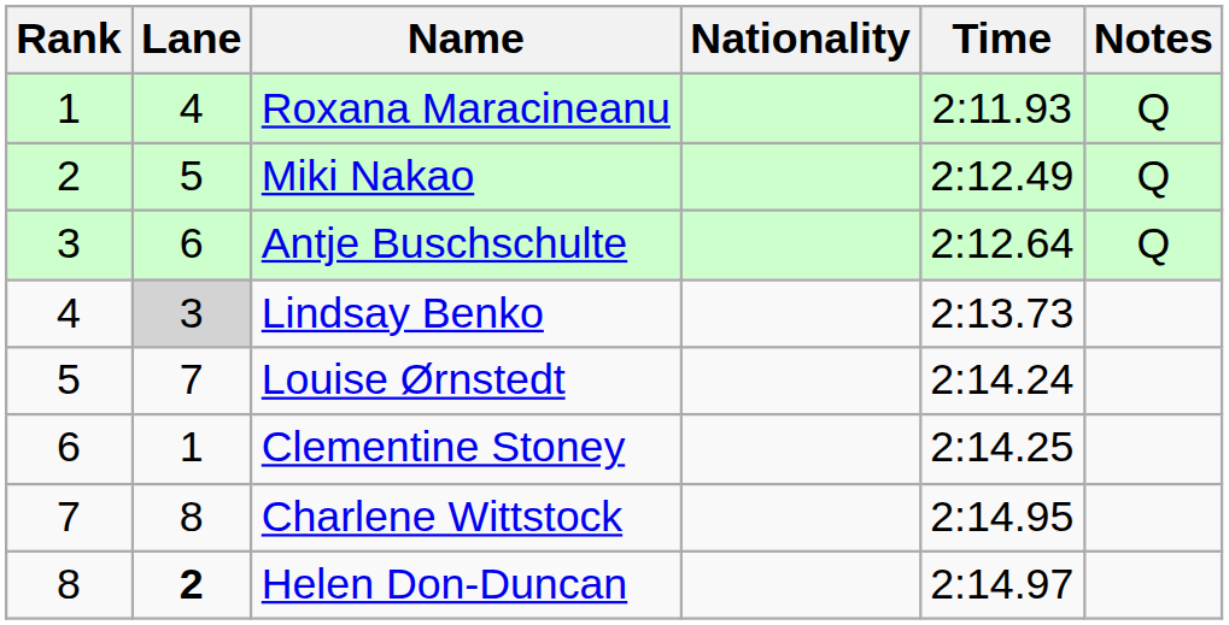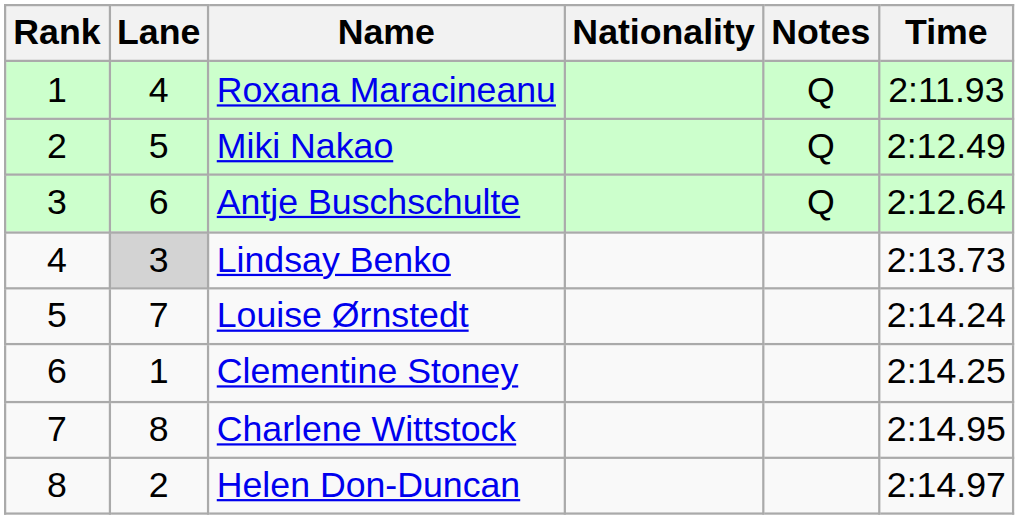 <table class="wikitable sortable" style="text-align:center">
 <tr>
 <th>Rank</th>
 <th>Lane</th>
 <th>Name</th>
 <th>Nationality</th>
+<th>Notes</th>
 <th>Time</th>
-<th>Notes</th>
 </tr>
 <tr bgcolor=#cfc>
 <td>1</td>
 <td>4</td>
 <td align=left><a href='#'>Roxana Maracineanu</a></td>
 <td align=left></td>
+<td>Q</td>
 <td>2:11.93</td>
-<td>Q</td>
 </tr>
 <tr bgcolor=#cfc>
 <td>2</td>
 <td>5</td>
 <td align=left><a href='#'>Miki Nakao</a></td>
 <td align=left></td>
+<td>Q</td>
 <td>2:12.49</td>
-<td>Q</td>
 </tr>
 <tr bgcolor=#cfc>
 <td>3</td>
 <td>6</td>
 <td align=left><a href='#'>Antje Buschschulte</a></td>
 <td align=left></td>
+<td>Q</td>
 <td>2:12.64</td>
-<td>Q</td>
 </tr>
 <tr>
 <td>4</td>
 <td style="background: lightgrey;">3</td>
 <td align=left><a href='#'>Lindsay Benko</a></td>
 <td align=left></td>
+<td></td>
 <td>2:13.73</td>
-<td></td>
 </tr>
 <tr>
 <td>5</td>
 <td>7</td>
 <td align=left><a href='#'>Louise Ørnstedt</a></td>
 <td align=left></td>
+<td></td>
 <td>2:14.24</td>
-<td></td>
 </tr>
 <tr>
 <td>6</td>
 <td>1</td>
 <td align=left><a href='#'>Clementine Stoney</a></td>
 <td align=left></td>
+<td></td>
 <td>2:14.25</td>
-<td></td>
 </tr>
 <tr>
 <td>7</td>
 <td>8</td>
 <td align=left><a href='#'>Charlene Wittstock</a></td>
 <td align=left></td>
+<td></td>
 <td>2:14.95</td>
-<td></td>
 </tr>
 <tr>
 <td>8</td>
-<td><strong>2</strong></td>
+<td>2</td>
 <td align=left><a href='#'>Helen Don-Duncan</a></td>
 <td align=left></td>
+<td></td>
 <td>2:14.97</td>
-<td></td>
 </tr>
 </table>
